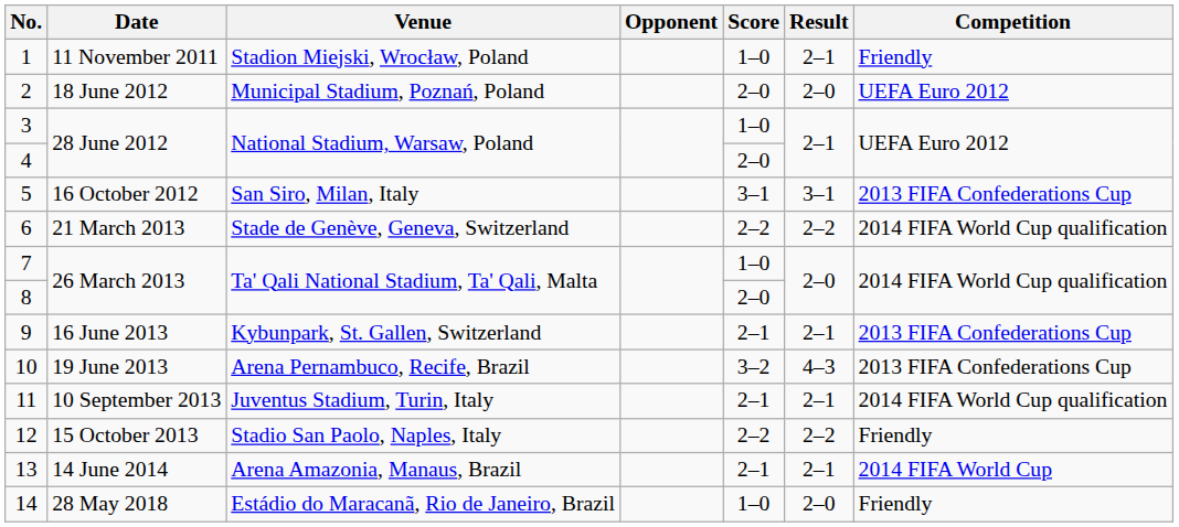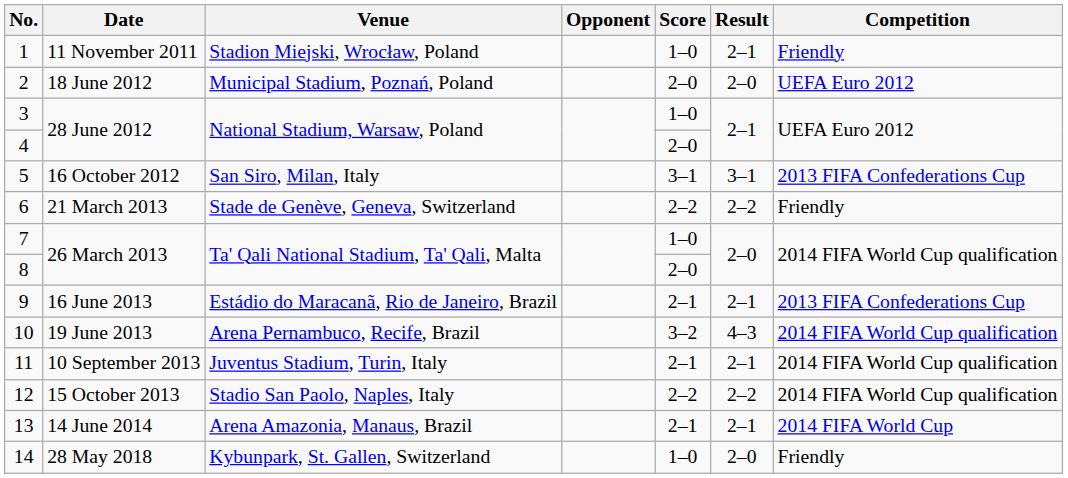 <table class="wikitable sortable">
 <tr>
 <th scope="col">No.</th>
 <th scope="col">Date</th>
 <th scope="col">Venue</th>
 <th scope="col">Opponent</th>
 <th scope="col">Score</th>
 <th scope="col">Result</th>
 <th scope="col">Competition</th>
 </tr>
 <tr>
 <td align="center">1</td>
 <td>11 November 2011</td>
 <td><a href='#'>Stadion Miejski</a>, <a href='#'>Wrocław</a>, Poland</td>
 <td></td>
 <td align="center">1–0</td>
 <td align="center">2–1</td>
 <td><a href='#'>Friendly</a></td>
 </tr>
 <tr>
 <td align="center">2</td>
 <td>18 June 2012</td>
 <td><a href='#'>Municipal Stadium</a>, <a href='#'>Poznań</a>, Poland</td>
 <td></td>
 <td align="center">2–0</td>
 <td align="center">2–0</td>
 <td><a href='#'>UEFA Euro 2012</a></td>
 </tr>
 <tr>
 <td align="center">3</td>
 <td rowspan="2">28 June 2012</td>
 <td rowspan="2"><a href='#'>National Stadium, Warsaw</a>, Poland</td>
 <td rowspan="2"></td>
 <td align="center">1–0</td>
 <td rowspan="2" align="center">2–1</td>
 <td rowspan="2">UEFA Euro 2012</td>
 </tr>
 <tr>
 <td align="center">4</td>
 <td align="center">2–0</td>
 </tr>
 <tr>
 <td align="center">5</td>
 <td>16 October 2012</td>
 <td><a href='#'>San Siro</a>, <a href='#'>Milan</a>, Italy</td>
 <td></td>
 <td align="center">3–1</td>
 <td align="center">3–1</td>
 <td><a href='#'>2013 FIFA Confederations Cup</a></td>
 </tr>
 <tr>
 <td align="center">6</td>
 <td>21 March 2013</td>
 <td><a href='#'>Stade de Genève</a>, <a href='#'>Geneva</a>, Switzerland</td>
 <td></td>
 <td align="center">2–2</td>
 <td align="center">2–2</td>
-<td>2014 FIFA World Cup qualification</td>
+<td>Friendly</td>
 </tr>
 <tr>
 <td align="center">7</td>
 <td rowspan="2">26 March 2013</td>
 <td rowspan="2"><a href='#'>Ta' Qali National Stadium</a>, <a href='#'>Ta' Qali</a>, Malta</td>
 <td rowspan="2"></td>
 <td align="center">1–0</td>
 <td rowspan="2" align="center">2–0</td>
 <td rowspan="2">2014 FIFA World Cup qualification</td>
 </tr>
 <tr>
 <td align="center">8</td>
 <td align="center">2–0</td>
 </tr>
 <tr>
 <td align="center">9</td>
 <td>16 June 2013</td>
-<td><a href='#'>Kybunpark</a>, <a href='#'>St. Gallen</a>, Switzerland</td>
+<td><a href='#'>Estádio do Maracanã</a>, <a href='#'>Rio de Janeiro</a>, Brazil</td>
 <td></td>
 <td align="center">2–1</td>
 <td align="center">2–1</td>
 <td><a href='#'>2013 FIFA Confederations Cup</a></td>
 </tr>
 <tr>
 <td align="center">10</td>
 <td>19 June 2013</td>
 <td><a href='#'>Arena Pernambuco</a>, <a href='#'>Recife</a>, Brazil</td>
 <td></td>
 <td align="center">3–2</td>
 <td align="center">4–3</td>
-<td>2013 FIFA Confederations Cup</td>
+<td><a href='#'>2014 FIFA World Cup qualification</a></td>
 </tr>
 <tr>
 <td align="center">11</td>
 <td>10 September 2013</td>
 <td><a href='#'>Juventus Stadium</a>, <a href='#'>Turin</a>, Italy</td>
 <td></td>
 <td align="center">2–1</td>
 <td align="center">2–1</td>
 <td>2014 FIFA World Cup qualification</td>
 </tr>
 <tr>
 <td align="center">12</td>
 <td>15 October 2013</td>
 <td><a href='#'>Stadio San Paolo</a>, <a href='#'>Naples</a>, Italy</td>
 <td></td>
 <td align="center">2–2</td>
 <td align="center">2–2</td>
-<td>Friendly</td>
+<td>2014 FIFA World Cup qualification</td>
 </tr>
 <tr>
 <td align="center">13</td>
 <td>14 June 2014</td>
 <td><a href='#'>Arena Amazonia</a>, <a href='#'>Manaus</a>, Brazil</td>
 <td></td>
 <td align="center">2–1</td>
 <td align="center">2–1</td>
 <td><a href='#'>2014 FIFA World Cup</a></td>
 </tr>
 <tr>
 <td align="center">14</td>
 <td>28 May 2018</td>
-<td><a href='#'>Estádio do Maracanã</a>, <a href='#'>Rio de Janeiro</a>, Brazil</td>
+<td><a href='#'>Kybunpark</a>, <a href='#'>St. Gallen</a>, Switzerland</td>
 <td></td>
 <td align="center">1–0</td>
 <td align="center">2–0</td>
 <td>Friendly</td>
 </tr>
 </table>
